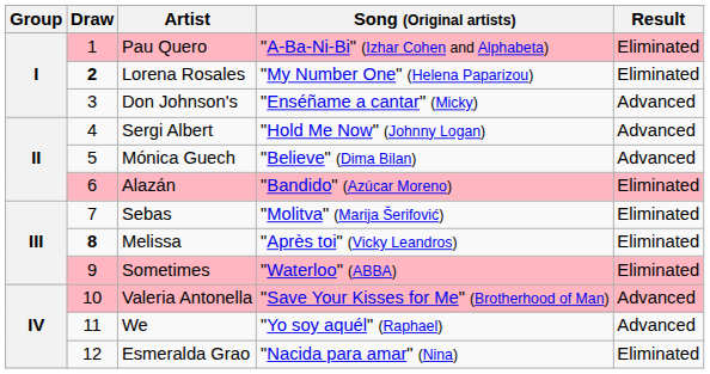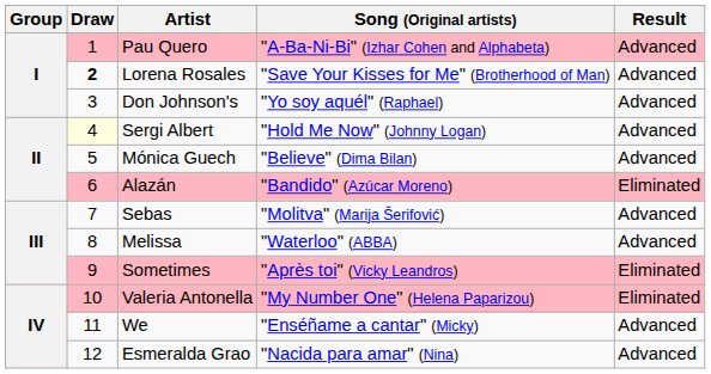 <table class="sortable wikitable" style="margin: 1em auto 1em auto; text-align:center">
 <tr>
 <th>Group</th>
 <th scope="col">Draw</th>
 <th scope="col">Artist</th>
 <th scope="col">Song <small>(Original artists)</small></th>
 <th scope="col">Result</th>
 </tr>
 <tr style="background:lightpink;">
 <th rowspan="3">I</th>
 <td>1</td>
 <td align="left">Pau Quero</td>
 <td align="left">"<a href='#'>A-Ba-Ni-Bi</a>" <small>(<a href='#'>Izhar Cohen</a> and <a href='#'>Alphabeta</a>)</small></td>
-<td align="left">Eliminated</td>
+<td align="left">Advanced</td>
 </tr>
 <tr>
 <td><strong>2</strong></td>
 <td align="left">Lorena Rosales</td>
-<td align="left">"<a href='#'>My Number One</a>" <small>(<a href='#'>Helena Paparizou</a>)</small></td>
-<td align="left">Eliminated</td>
+<td align="left">"<a href='#'>Save Your Kisses for Me</a>" <small>(<a href='#'>Brotherhood of Man</a>)</small></td>
+<td align="left">Advanced</td>
 </tr>
 <tr>
 <td>3</td>
 <td align="left">Don Johnson's</td>
-<td align="left">"<a href='#'>Enséñame a cantar</a>" <small>(<a href='#'>Micky</a>)</small></td>
+<td align="left">"<a href='#'>Yo soy aquél</a>" <small>(<a href='#'>Raphael</a>)</small></td>
 <td align="left">Advanced</td>
 </tr>
 <tr>
 <th rowspan="3">II</th>
-<td>4</td>
+<td style="background: lightyellow;">4</td>
 <td align="left">Sergi Albert</td>
 <td align="left">"<a href='#'>Hold Me Now</a>" <small>(<a href='#'>Johnny Logan</a>)</small></td>
 <td align="left">Advanced</td>
 </tr>
 <tr>
 <td>5</td>
 <td align="left">Mónica Guech</td>
 <td align="left">"<a href='#'>Believe</a>" <small>(<a href='#'>Dima Bilan</a>)</small></td>
 <td align="left">Advanced</td>
 </tr>
 <tr style="background:lightpink;">
 <td>6</td>
 <td align="left">Alazán</td>
 <td align="left">"<a href='#'>Bandido</a>" <small>(<a href='#'>Azúcar Moreno</a>)</small></td>
 <td align="left">Eliminated</td>
 </tr>
 <tr>
 <th rowspan="3">III</th>
 <td>7</td>
 <td align="left">Sebas</td>
 <td align="left">"<a href='#'>Molitva</a>" <small>(<a href='#'>Marija Šerifović</a>)</small></td>
-<td align="left">Eliminated</td>
+<td align="left">Advanced</td>
 </tr>
 <tr>
-<td><strong>8</strong></td>
+<td>8</td>
 <td align="left">Melissa</td>
-<td align="left">"<a href='#'>Après toi</a>" <small>(<a href='#'>Vicky Leandros</a>)</small></td>
-<td align="left">Eliminated</td>
+<td align="left">"<a href='#'>Waterloo</a>" <small>(<a href='#'>ABBA</a>)</small></td>
+<td align="left">Advanced</td>
 </tr>
 <tr style="background:lightpink;">
 <td>9</td>
 <td align="left">Sometimes</td>
-<td align="left">"<a href='#'>Waterloo</a>" <small>(<a href='#'>ABBA</a>)</small></td>
+<td align="left">"<a href='#'>Après toi</a>" <small>(<a href='#'>Vicky Leandros</a>)</small></td>
 <td align="left">Eliminated</td>
 </tr>
 <tr style="background:lightpink;">
 <th rowspan="3">IV</th>
 <td>10</td>
 <td align="left">Valeria Antonella</td>
-<td align="left">"<a href='#'>Save Your Kisses for Me</a>" <small>(<a href='#'>Brotherhood of Man</a>)</small></td>
-<td align="left">Advanced</td>
+<td align="left">"<a href='#'>My Number One</a>" <small>(<a href='#'>Helena Paparizou</a>)</small></td>
+<td align="left">Eliminated</td>
 </tr>
 <tr>
 <td>11</td>
 <td align="left">We</td>
-<td align="left">"<a href='#'>Yo soy aquél</a>" <small>(<a href='#'>Raphael</a>)</small></td>
+<td align="left">"<a href='#'>Enséñame a cantar</a>" <small>(<a href='#'>Micky</a>)</small></td>
 <td align="left">Advanced</td>
 </tr>
 <tr>
 <td>12</td>
 <td align="left">Esmeralda Grao</td>
 <td align="left">"<a href='#'>Nacida para amar</a>" <small>(<a href='#'>Nina</a>)</small></td>
-<td align="left">Eliminated</td>
+<td align="left">Advanced</td>
 </tr>
 </table>
